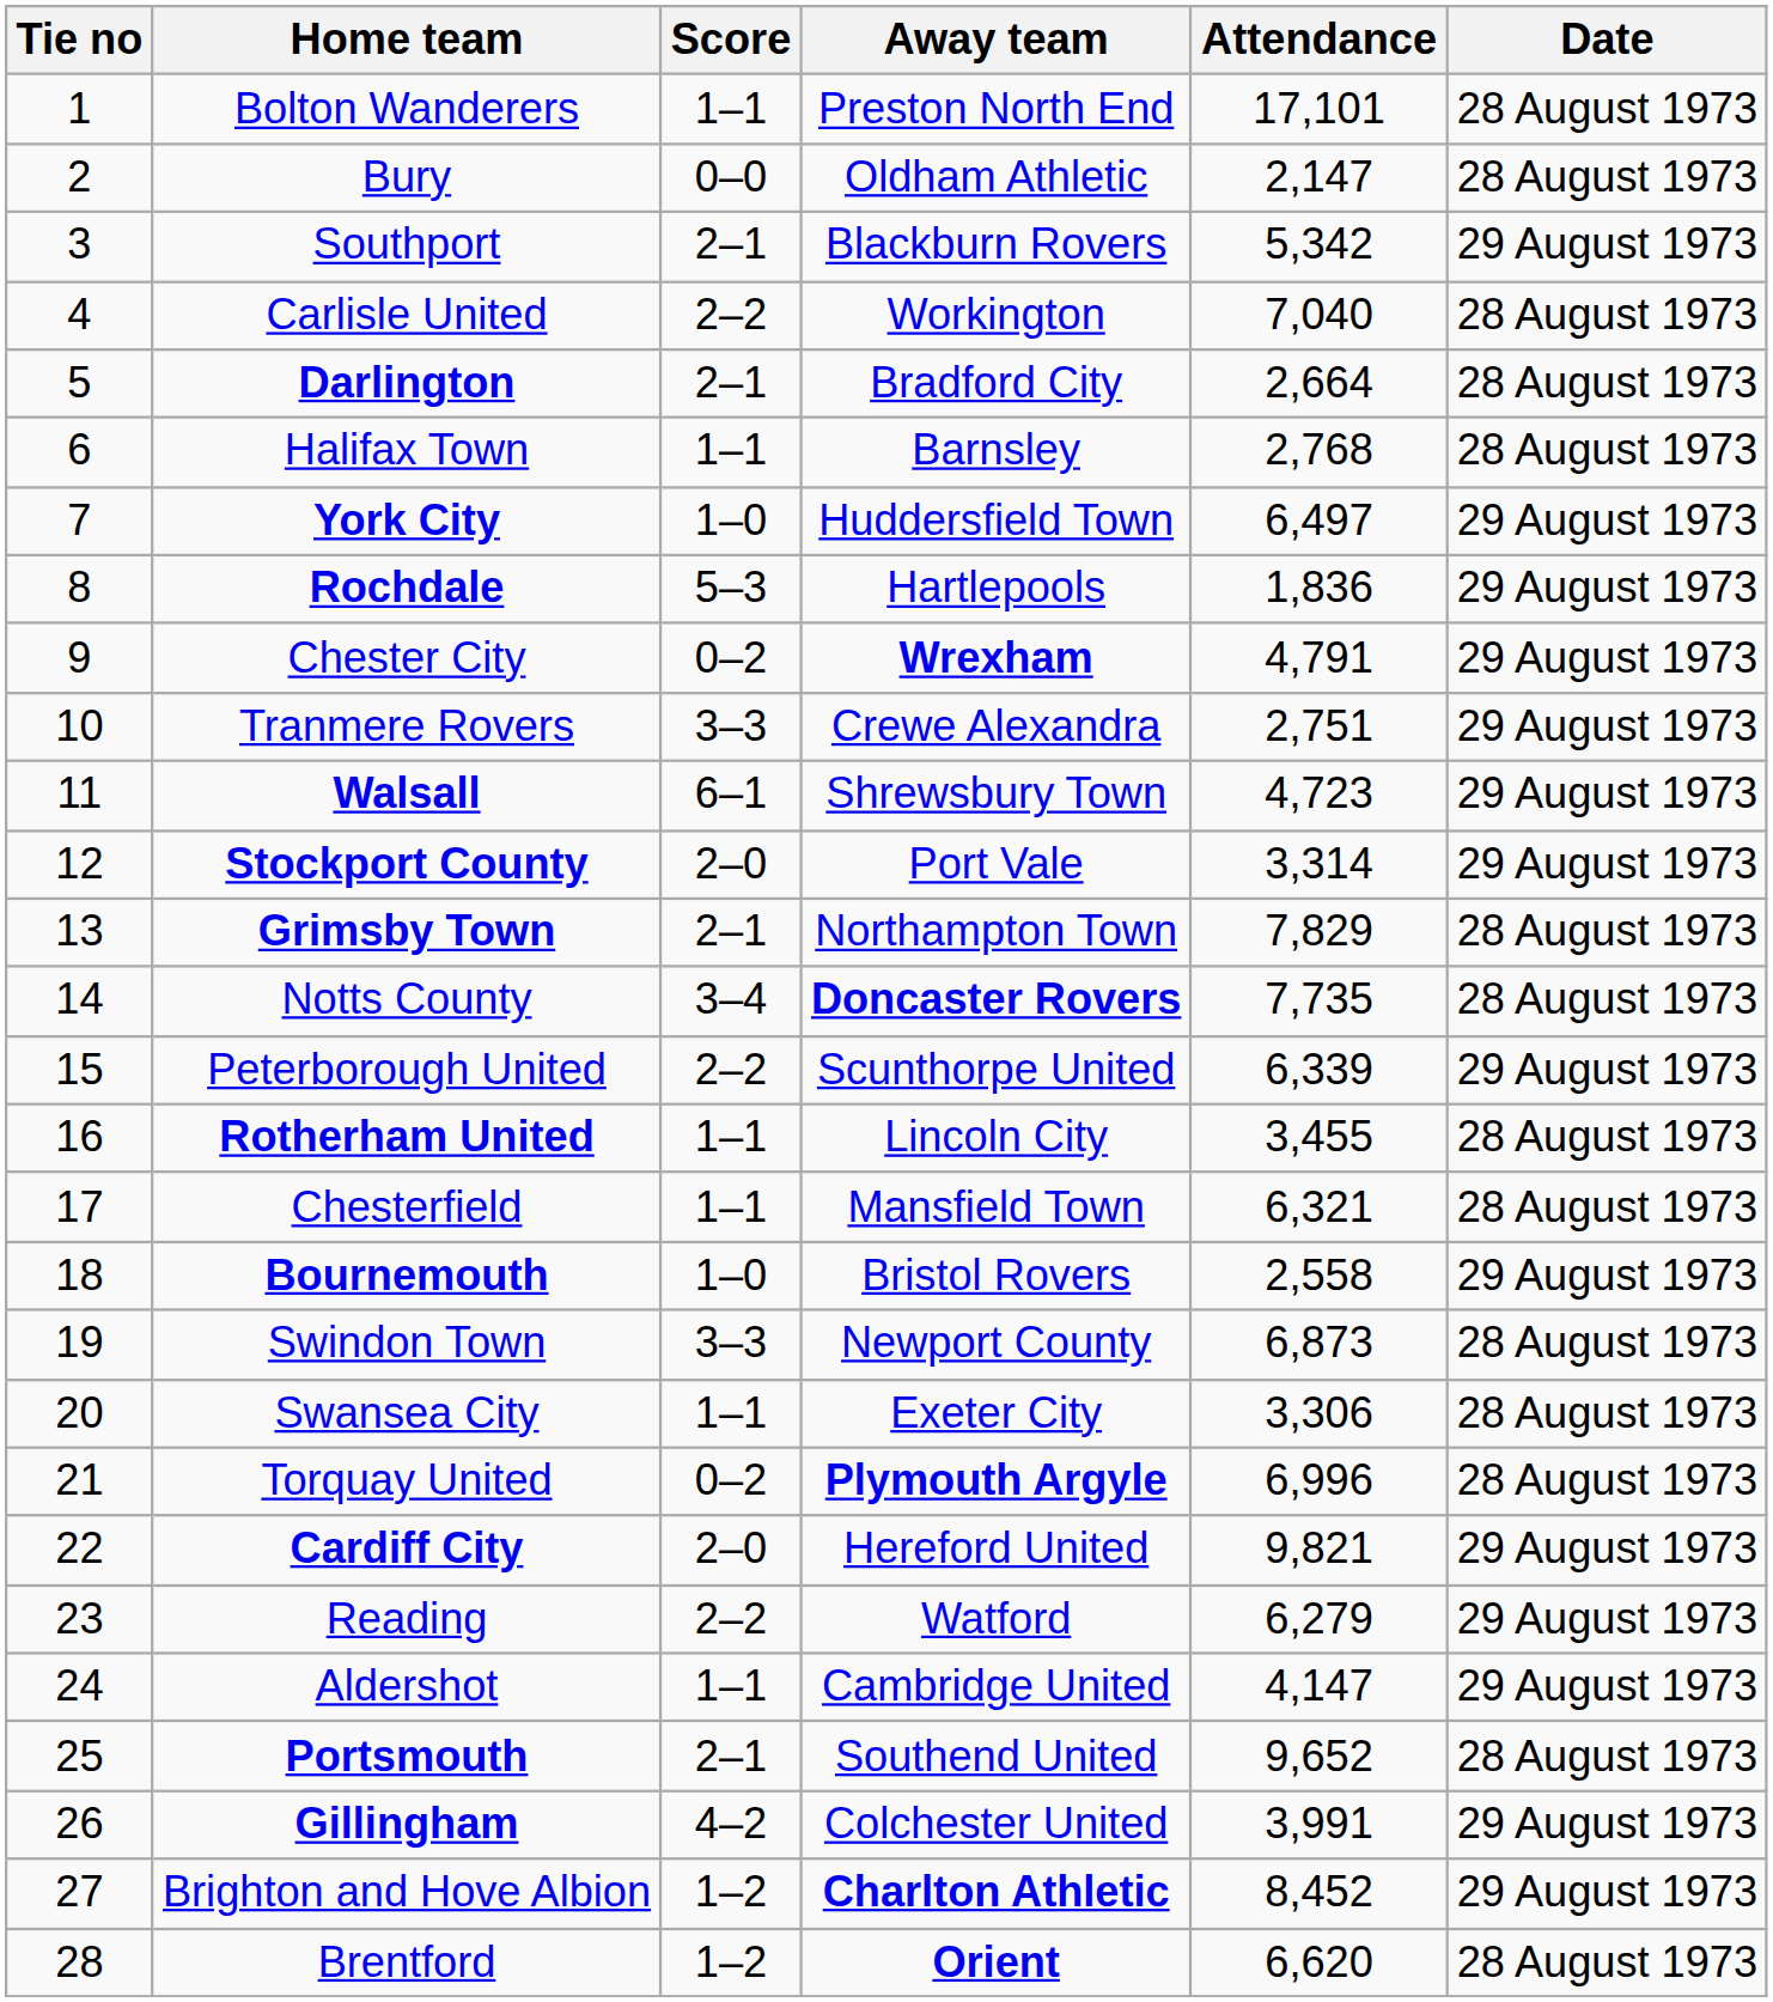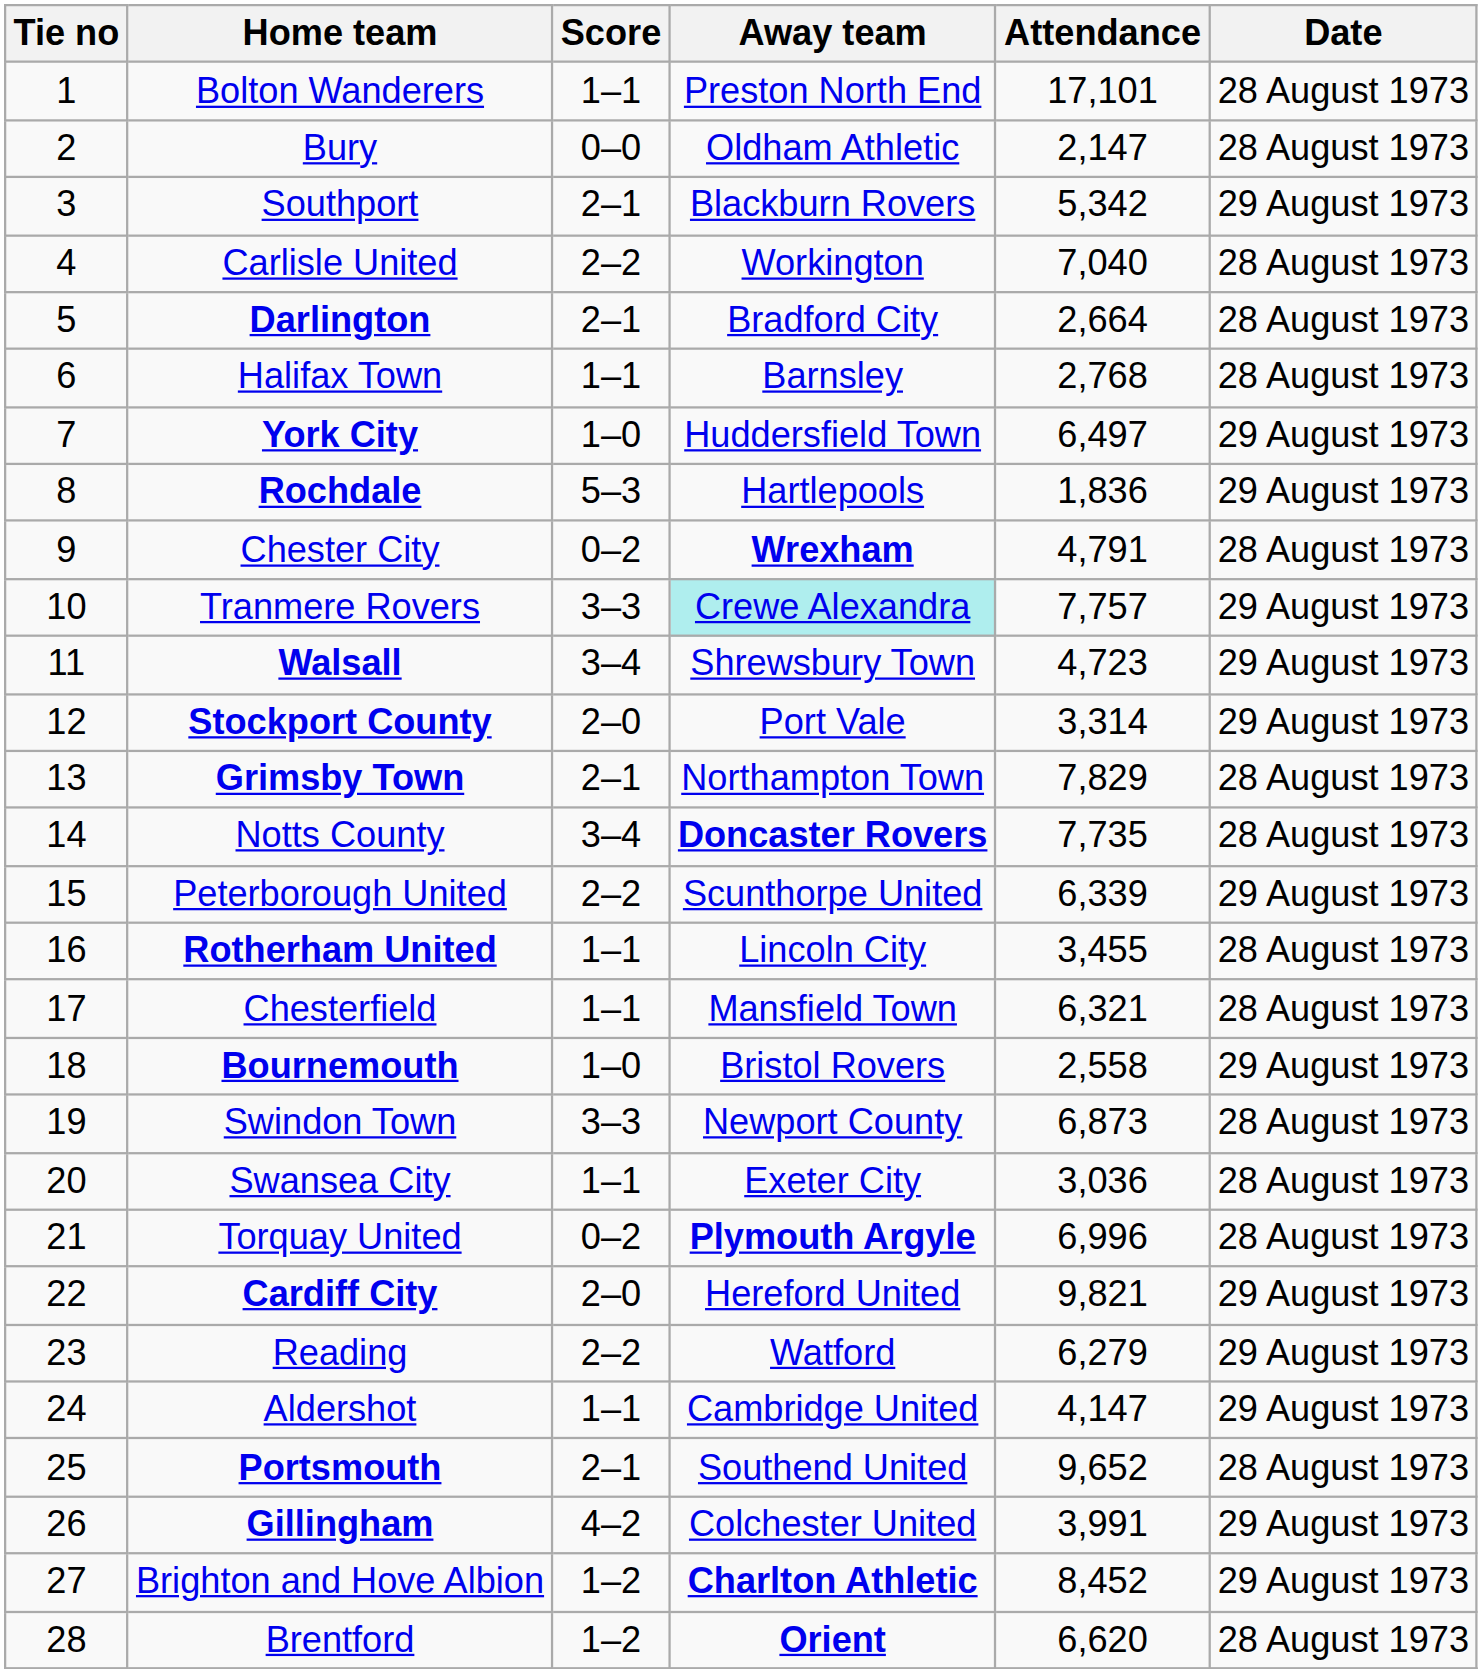 <table class="wikitable" style="text-align: center">
 <tr>
 <th>Tie no</th>
 <th>Home team</th>
 <th>Score</th>
 <th>Away team</th>
 <th>Attendance</th>
 <th>Date</th>
 </tr>
 <tr>
 <td>1</td>
 <td><a href='#'>Bolton Wanderers</a></td>
 <td>1–1</td>
 <td><a href='#'>Preston North End</a></td>
 <td>17,101</td>
 <td>28 August 1973</td>
 </tr>
 <tr>
 <td>2</td>
 <td><a href='#'>Bury</a></td>
 <td>0–0</td>
 <td><a href='#'>Oldham Athletic</a></td>
 <td>2,147</td>
 <td>28 August 1973</td>
 </tr>
 <tr>
 <td>3</td>
 <td><a href='#'>Southport</a></td>
 <td>2–1</td>
 <td><a href='#'>Blackburn Rovers</a></td>
 <td>5,342</td>
 <td>29 August 1973</td>
 </tr>
 <tr>
 <td>4</td>
 <td><a href='#'>Carlisle United</a></td>
 <td>2–2</td>
 <td><a href='#'>Workington</a></td>
 <td>7,040</td>
 <td>28 August 1973</td>
 </tr>
 <tr>
 <td>5</td>
 <td><strong><a href='#'>Darlington</a></strong></td>
 <td>2–1</td>
 <td><a href='#'>Bradford City</a></td>
 <td>2,664</td>
 <td>28 August 1973</td>
 </tr>
 <tr>
 <td>6</td>
 <td><a href='#'>Halifax Town</a></td>
 <td>1–1</td>
 <td><a href='#'>Barnsley</a></td>
 <td>2,768</td>
 <td>28 August 1973</td>
 </tr>
 <tr>
 <td>7</td>
 <td><strong><a href='#'>York City</a></strong></td>
 <td>1–0</td>
 <td><a href='#'>Huddersfield Town</a></td>
 <td>6,497</td>
 <td>29 August 1973</td>
 </tr>
 <tr>
 <td>8</td>
 <td><strong><a href='#'>Rochdale</a></strong></td>
 <td>5–3</td>
 <td><a href='#'>Hartlepools</a></td>
 <td>1,836</td>
 <td>29 August 1973</td>
 </tr>
 <tr>
 <td>9</td>
 <td><a href='#'>Chester City</a></td>
 <td>0–2</td>
 <td><strong><a href='#'>Wrexham</a></strong></td>
 <td>4,791</td>
-<td>29 August 1973</td>
+<td>28 August 1973</td>
 </tr>
 <tr>
 <td>10</td>
 <td><a href='#'>Tranmere Rovers</a></td>
 <td>3–3</td>
-<td><a href='#'>Crewe Alexandra</a></td>
-<td>2,751</td>
+<td style="background: paleturquoise;"><a href='#'>Crewe Alexandra</a></td>
+<td>7,757</td>
 <td>29 August 1973</td>
 </tr>
 <tr>
 <td>11</td>
 <td><strong><a href='#'>Walsall</a></strong></td>
-<td>6–1</td>
+<td>3–4</td>
 <td><a href='#'>Shrewsbury Town</a></td>
 <td>4,723</td>
 <td>29 August 1973</td>
 </tr>
 <tr>
 <td>12</td>
 <td><strong><a href='#'>Stockport County</a></strong></td>
 <td>2–0</td>
 <td><a href='#'>Port Vale</a></td>
 <td>3,314</td>
 <td>29 August 1973</td>
 </tr>
 <tr>
 <td>13</td>
 <td><strong><a href='#'>Grimsby Town</a></strong></td>
 <td>2–1</td>
 <td><a href='#'>Northampton Town</a></td>
 <td>7,829</td>
 <td>28 August 1973</td>
 </tr>
 <tr>
 <td>14</td>
 <td><a href='#'>Notts County</a></td>
 <td>3–4</td>
 <td><strong><a href='#'>Doncaster Rovers</a></strong></td>
 <td>7,735</td>
 <td>28 August 1973</td>
 </tr>
 <tr>
 <td>15</td>
 <td><a href='#'>Peterborough United</a></td>
 <td>2–2</td>
 <td><a href='#'>Scunthorpe United</a></td>
 <td>6,339</td>
 <td>29 August 1973</td>
 </tr>
 <tr>
 <td>16</td>
 <td><strong><a href='#'>Rotherham United</a></strong></td>
 <td>1–1</td>
 <td><a href='#'>Lincoln City</a></td>
 <td>3,455</td>
 <td>28 August 1973</td>
 </tr>
 <tr>
 <td>17</td>
 <td><a href='#'>Chesterfield</a></td>
 <td>1–1</td>
 <td><a href='#'>Mansfield Town</a></td>
 <td>6,321</td>
 <td>28 August 1973</td>
 </tr>
 <tr>
 <td>18</td>
 <td><strong><a href='#'>Bournemouth</a></strong></td>
 <td>1–0</td>
 <td><a href='#'>Bristol Rovers</a></td>
 <td>2,558</td>
 <td>29 August 1973</td>
 </tr>
 <tr>
 <td>19</td>
 <td><a href='#'>Swindon Town</a></td>
 <td>3–3</td>
 <td><a href='#'>Newport County</a></td>
 <td>6,873</td>
 <td>28 August 1973</td>
 </tr>
 <tr>
 <td>20</td>
 <td><a href='#'>Swansea City</a></td>
 <td>1–1</td>
 <td><a href='#'>Exeter City</a></td>
-<td>3,306</td>
+<td>3,036</td>
 <td>28 August 1973</td>
 </tr>
 <tr>
 <td>21</td>
 <td><a href='#'>Torquay United</a></td>
 <td>0–2</td>
 <td><strong><a href='#'>Plymouth Argyle</a></strong></td>
 <td>6,996</td>
 <td>28 August 1973</td>
 </tr>
 <tr>
 <td>22</td>
 <td><strong><a href='#'>Cardiff City</a></strong></td>
 <td>2–0</td>
 <td><a href='#'>Hereford United</a></td>
 <td>9,821</td>
 <td>29 August 1973</td>
 </tr>
 <tr>
 <td>23</td>
 <td><a href='#'>Reading</a></td>
 <td>2–2</td>
 <td><a href='#'>Watford</a></td>
 <td>6,279</td>
 <td>29 August 1973</td>
 </tr>
 <tr>
 <td>24</td>
 <td><a href='#'>Aldershot</a></td>
 <td>1–1</td>
 <td><a href='#'>Cambridge United</a></td>
 <td>4,147</td>
 <td>29 August 1973</td>
 </tr>
 <tr>
 <td>25</td>
 <td><strong><a href='#'>Portsmouth</a></strong></td>
 <td>2–1</td>
 <td><a href='#'>Southend United</a></td>
 <td>9,652</td>
 <td>28 August 1973</td>
 </tr>
 <tr>
 <td>26</td>
 <td><strong><a href='#'>Gillingham</a></strong></td>
 <td>4–2</td>
 <td><a href='#'>Colchester United</a></td>
 <td>3,991</td>
 <td>29 August 1973</td>
 </tr>
 <tr>
 <td>27</td>
 <td><a href='#'>Brighton and Hove Albion</a></td>
 <td>1–2</td>
 <td><strong><a href='#'>Charlton Athletic</a></strong></td>
 <td>8,452</td>
 <td>29 August 1973</td>
 </tr>
 <tr>
 <td>28</td>
 <td><a href='#'>Brentford</a></td>
 <td>1–2</td>
 <td><strong><a href='#'>Orient</a></strong></td>
 <td>6,620</td>
 <td>28 August 1973</td>
 </tr>
 <tr>
 </tr>
 </table>
